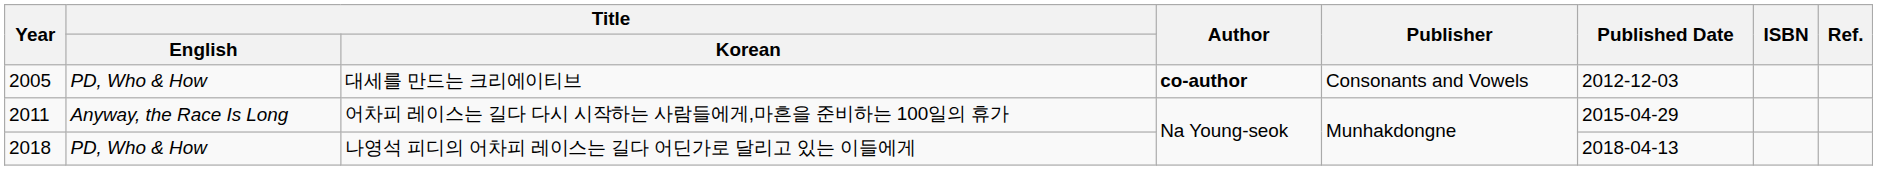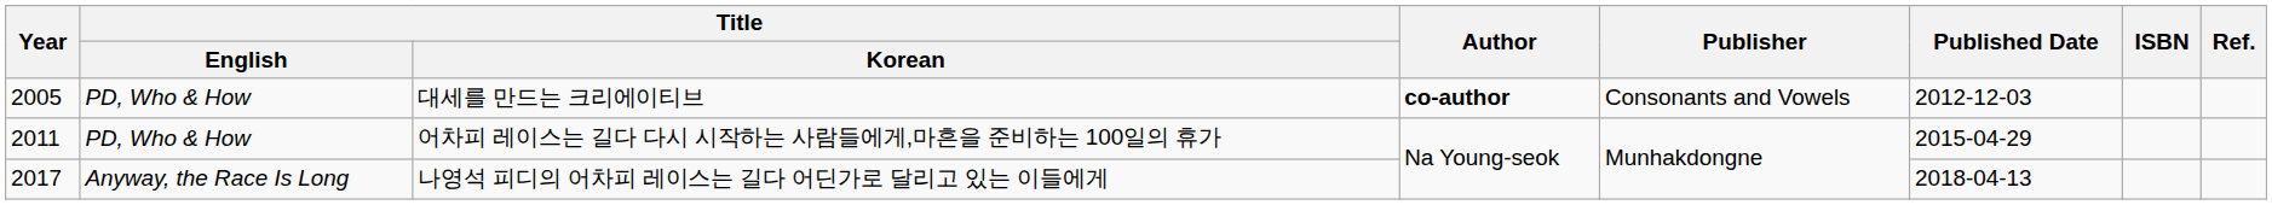 <table class="wikitable plainrowheaders" style="text-align:left; font-size:100%; padding:0 auto; width:100%; margin:auto">
 <tr>
 <th scope="col" rowspan="2">Year</th>
 <th scope="col" colspan="2">Title</th>
 <th scope="col" rowspan="2">Author</th>
 <th scope="col" rowspan="2">Publisher</th>
 <th scope="col" rowspan="2">Published Date</th>
 <th scope="col" rowspan="2">ISBN</th>
 <th rowspan="2">Ref.</th>
 </tr>
 <tr>
 <th>English</th>
 <th>Korean</th>
 </tr>
 <tr>
 <td>2005</td>
 <td><em>PD, Who & How</em></td>
 <td>대세를 만드는 크리에이티브</td>
 <td><strong>co-author</strong></td>
 <td>Consonants and Vowels</td>
 <td>2012-12-03</td>
 <td></td>
 <td></td>
 </tr>
 <tr>
 <td>2011</td>
-<td><em>Anyway, the Race Is Long</em></td>
+<td><em>PD, Who & How</em></td>
 <td>어차피 레이스는 길다 다시 시작하는 사람들에게,마흔을 준비하는 100일의 휴가</td>
 <td rowspan="2">Na Young-seok</td>
 <td rowspan="2">Munhakdongne</td>
 <td>2015-04-29</td>
 <td></td>
 <td></td>
 </tr>
 <tr>
-<td>2018</td>
-<td><em>PD, Who & How</em></td>
+<td>2017</td>
+<td><em>Anyway, the Race Is Long</em></td>
 <td>나영석 피디의 어차피 레이스는 길다 어딘가로 달리고 있는 이들에게</td>
 <td>2018-04-13</td>
 <td></td>
 <td></td>
 </tr>
 </table>
